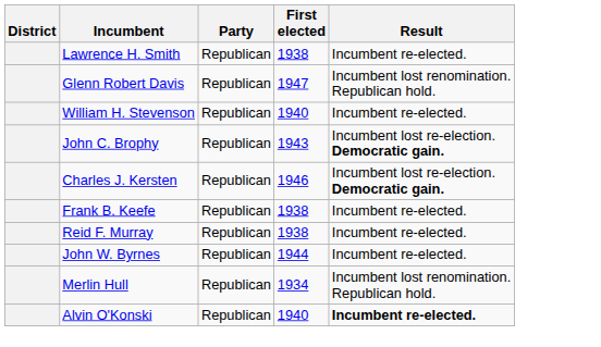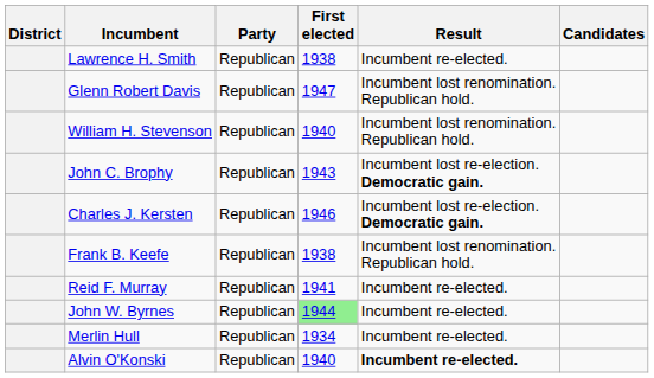 <table class=wikitable>
 <tr valign=bottom>
 <th>District</th>
 <th>Incumbent</th>
 <th>Party</th>
 <th>First<br>elected</th>
 <th>Result</th>
+<th>Candidates</th>
 </tr>
 <tr>
 <th></th>
 <td><a href='#'>Lawrence H. Smith</a></td>
 <td>Republican</td>
 <td><a href='#'>1938</a></td>
 <td>Incumbent re-elected.</td>
+<td nowrap></td>
 </tr>
 <tr>
 <th></th>
 <td><a href='#'>Glenn Robert Davis</a></td>
 <td>Republican</td>
 <td><a href='#'>1947</a></td>
 <td>Incumbent lost renomination.<br>Republican hold.</td>
+<td nowrap></td>
 </tr>
 <tr>
 <th></th>
 <td><a href='#'>William H. Stevenson</a></td>
 <td>Republican</td>
 <td><a href='#'>1940</a></td>
-<td>Incumbent re-elected.</td>
+<td>Incumbent lost renomination.<br>Republican hold.</td>
+<td nowrap></td>
 </tr>
 <tr>
 <th></th>
 <td><a href='#'>John C. Brophy</a></td>
 <td>Republican</td>
 <td><a href='#'>1943</a></td>
 <td>Incumbent lost re-election.<br><strong>Democratic gain.</strong></td>
+<td nowrap></td>
 </tr>
 <tr>
 <th></th>
 <td><a href='#'>Charles J. Kersten</a></td>
 <td>Republican</td>
 <td><a href='#'>1946</a></td>
 <td>Incumbent lost re-election.<br><strong>Democratic gain.</strong></td>
+<td nowrap></td>
 </tr>
 <tr>
 <th></th>
 <td><a href='#'>Frank B. Keefe</a></td>
 <td>Republican</td>
 <td><a href='#'>1938</a></td>
-<td>Incumbent re-elected.</td>
+<td>Incumbent lost renomination.<br>Republican hold.</td>
+<td nowrap></td>
 </tr>
 <tr>
 <th></th>
 <td><a href='#'>Reid F. Murray</a></td>
 <td>Republican</td>
-<td><a href='#'>1938</a></td>
+<td><a href='#'>1941</a></td>
 <td>Incumbent re-elected.</td>
+<td nowrap></td>
 </tr>
 <tr>
 <th></th>
 <td><a href='#'>John W. Byrnes</a></td>
 <td>Republican</td>
-<td><a href='#'>1944</a></td>
+<td style="background: lightgreen;"><a href='#'>1944</a></td>
 <td>Incumbent re-elected.</td>
+<td nowrap></td>
 </tr>
 <tr>
 <th></th>
 <td><a href='#'>Merlin Hull</a></td>
 <td>Republican</td>
 <td><a href='#'>1934</a></td>
-<td>Incumbent lost renomination.<br>Republican hold.</td>
+<td>Incumbent re-elected.</td>
+<td nowrap></td>
 </tr>
 <tr>
 <th></th>
 <td><a href='#'>Alvin O'Konski</a></td>
 <td>Republican</td>
 <td><a href='#'>1940</a></td>
 <td><strong>Incumbent re-elected.</strong></td>
+<td nowrap></td>
 </tr>
 </table>
